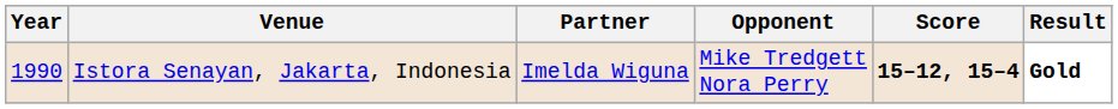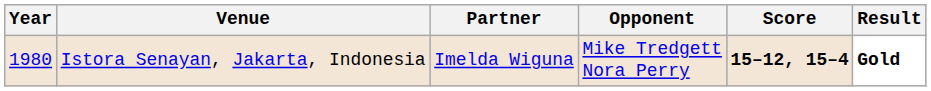 <table class="sortable wikitable" style="font-size: 90%;">
 <tr>
 <th>Year</th>
 <th>Venue</th>
 <th>Partner</th>
 <th>Opponent</th>
 <th>Score</th>
 <th>Result</th>
 </tr>
 <tr style="background:#F3E6D7">
-<td align="center"><a href='#'>1990</a></td>
+<td align="center"><a href='#'>1980</a></td>
 <td align="left"><a href='#'>Istora Senayan</a>, <a href='#'>Jakarta</a>, Indonesia</td>
 <td align="left"> <a href='#'>Imelda Wiguna</a></td>
 <td align="left"> <a href='#'>Mike Tredgett</a><br> <a href='#'>Nora Perry</a></td>
 <td align="left"><strong>15–12, 15–4</strong></td>
 <td style="text-align:left; background:white"> <strong>Gold</strong></td>
 </tr>
 </table>
